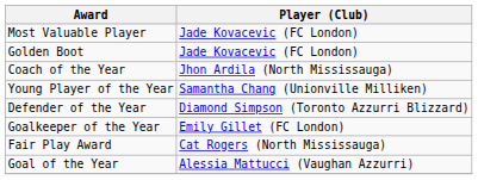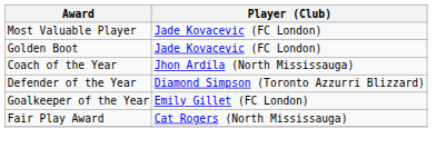 <table class="wikitable">
 <tr style="background:#cccccc;">
 <th>Award</th>
 <th>Player (Club)</th>
 </tr>
 <tr>
 <td>Most Valuable Player</td>
 <td><a href='#'>Jade Kovacevic</a> (FC London)</td>
 </tr>
 <tr>
 <td>Golden Boot</td>
 <td><a href='#'>Jade Kovacevic</a> (FC London)</td>
 </tr>
 <tr>
 <td>Coach of the Year</td>
 <td><a href='#'>Jhon Ardila</a> (North Mississauga)</td>
 </tr>
 <tr>
-<td>Young Player of the Year</td>
-<td><a href='#'>Samantha Chang</a> (Unionville Milliken)</td>
-</tr>
-<tr>
 <td>Defender of the Year</td>
 <td><a href='#'>Diamond Simpson</a> (Toronto Azzurri Blizzard)</td>
 </tr>
 <tr>
 <td>Goalkeeper of the Year</td>
 <td><a href='#'>Emily Gillet</a> (FC London)</td>
 </tr>
 <tr>
 <td>Fair Play Award</td>
 <td><a href='#'>Cat Rogers</a> (North Mississauga)</td>
 </tr>
 <tr>
-<td>Goal of the Year</td>
-<td><a href='#'>Alessia Mattucci</a> (Vaughan Azzurri)</td>
-</tr>
-<tr>
 </tr>
 </table>
